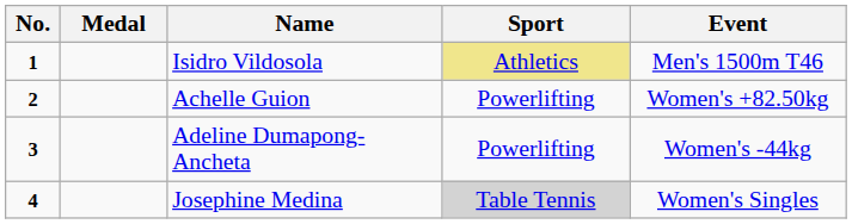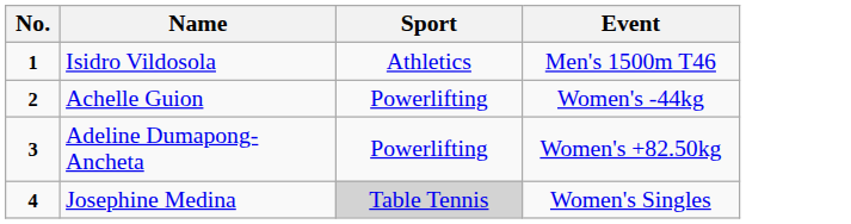 <table class="wikitable" style="font-size:100%; text-align:center;">
 <tr>
 <th width="30">No.</th>
-<th width="65">Medal</th>
 <th width="180">Name</th>
 <th width="120">Sport</th>
 <th width="140">Event</th>
 </tr>
 <tr>
 <td><small><strong>1</strong></small></td>
-<td></td>
 <td align=left><a href='#'>Isidro Vildosola</a></td>
-<td style="background: khaki;"> <a href='#'>Athletics</a></td>
+<td> <a href='#'>Athletics</a></td>
 <td><a href='#'>Men's 1500m T46</a></td>
 </tr>
 <tr>
 <td><small><strong>2</strong></small></td>
-<td></td>
 <td align=left><a href='#'>Achelle Guion</a></td>
+<td> <a href='#'>Powerlifting</a></td>
+<td><a href='#'>Women's -44kg</a></td>
+</tr>
+<tr>
+<td><small><strong>3</strong></small></td>
+<td align=left><a href='#'>Adeline Dumapong-Ancheta</a></td>
 <td> <a href='#'>Powerlifting</a></td>
 <td><a href='#'>Women's +82.50kg</a></td>
 </tr>
 <tr>
-<td><small><strong>3</strong></small></td>
-<td></td>
-<td align=left><a href='#'>Adeline Dumapong-Ancheta</a></td>
-<td> <a href='#'>Powerlifting</a></td>
-<td><a href='#'>Women's -44kg</a></td>
-</tr>
-<tr>
 <td><small><strong>4</strong></small></td>
-<td></td>
 <td align=left><a href='#'>Josephine Medina</a></td>
 <td style="background: lightgrey;"> <a href='#'>Table Tennis</a></td>
 <td><a href='#'>Women's Singles</a></td>
 </tr>
 </table>
